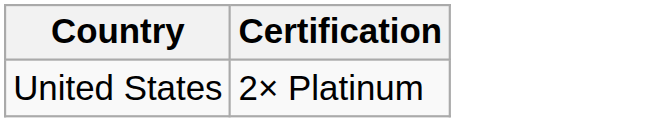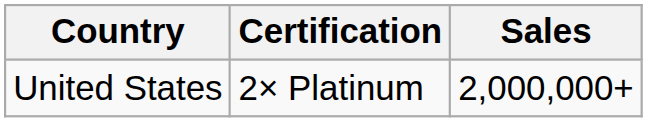 <table class="wikitable" border="1">
 <tr>
 <th>Country</th>
 <th>Certification</th>
+<th>Sales</th>
 </tr>
 <tr>
 <td>United States</td>
 <td>2× Platinum</td>
+<td>2,000,000+</td>
 </tr>
 </table>
